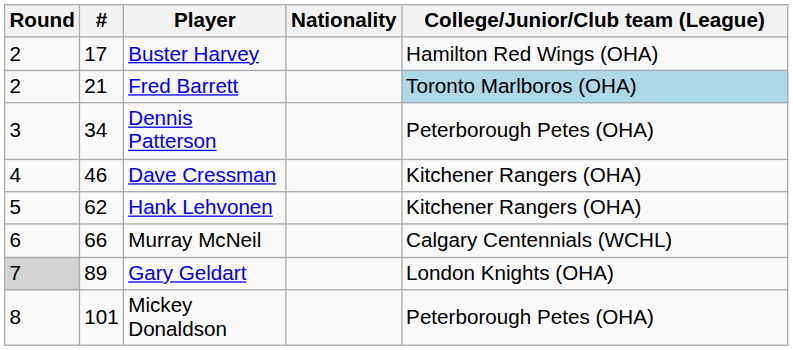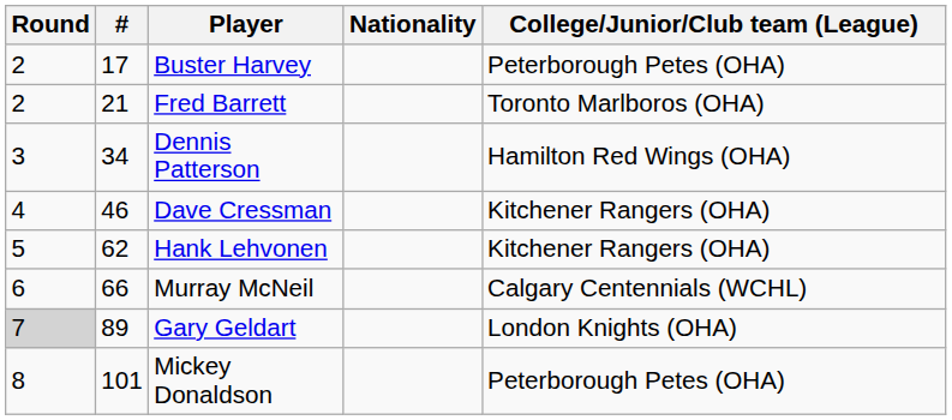 <table class="wikitable">
 <tr align="center">
 <th bgcolor="#DDDDFF" width="4.0%">Round</th>
 <th bgcolor="#DDDDFF" width="4.0%">#</th>
 <th bgcolor="#DDDDFF" width="21.0%">Player</th>
 <th bgcolor="#DDDDFF" width="14.5%">Nationality</th>
 <th bgcolor="#DDDDFF" width="50.0%">College/Junior/Club team (League)</th>
 </tr>
 <tr>
 <td>2</td>
 <td>17</td>
 <td><a href='#'>Buster Harvey</a></td>
 <td></td>
-<td>Hamilton Red Wings (OHA)</td>
+<td>Peterborough Petes (OHA)</td>
 </tr>
 <tr>
 <td>2</td>
 <td>21</td>
 <td><a href='#'>Fred Barrett</a></td>
 <td></td>
-<td style="background: lightblue;">Toronto Marlboros (OHA)</td>
+<td>Toronto Marlboros (OHA)</td>
 </tr>
 <tr>
 <td>3</td>
 <td>34</td>
 <td><a href='#'>Dennis Patterson</a></td>
 <td></td>
-<td>Peterborough Petes (OHA)</td>
+<td>Hamilton Red Wings (OHA)</td>
 </tr>
 <tr>
 <td>4</td>
 <td>46</td>
 <td><a href='#'>Dave Cressman</a></td>
 <td></td>
 <td>Kitchener Rangers (OHA)</td>
 </tr>
 <tr>
 <td>5</td>
 <td>62</td>
 <td><a href='#'>Hank Lehvonen</a></td>
 <td></td>
 <td>Kitchener Rangers (OHA)</td>
 </tr>
 <tr>
 <td>6</td>
 <td>66</td>
 <td>Murray McNeil</td>
 <td></td>
 <td>Calgary Centennials (WCHL)</td>
 </tr>
 <tr>
 <td style="background: lightgrey;">7</td>
 <td>89</td>
 <td><a href='#'>Gary Geldart</a></td>
 <td></td>
 <td>London Knights (OHA)</td>
 </tr>
 <tr>
 <td>8</td>
 <td>101</td>
 <td>Mickey Donaldson</td>
 <td></td>
 <td>Peterborough Petes (OHA)</td>
 </tr>
 </table>
